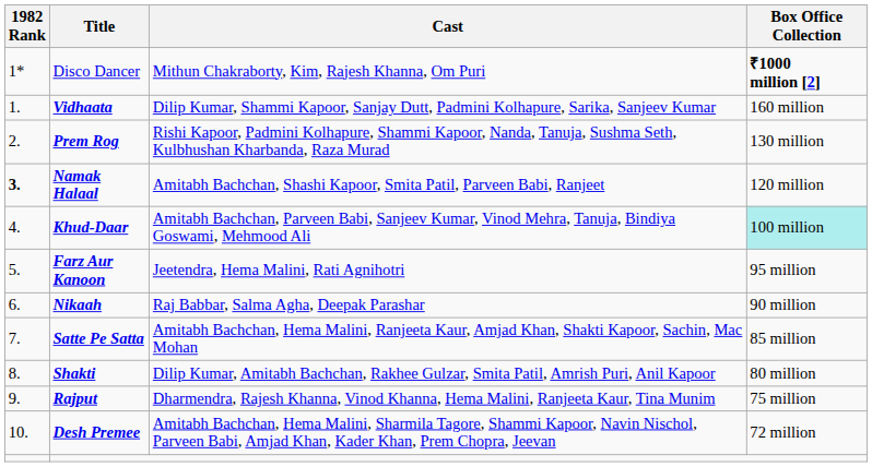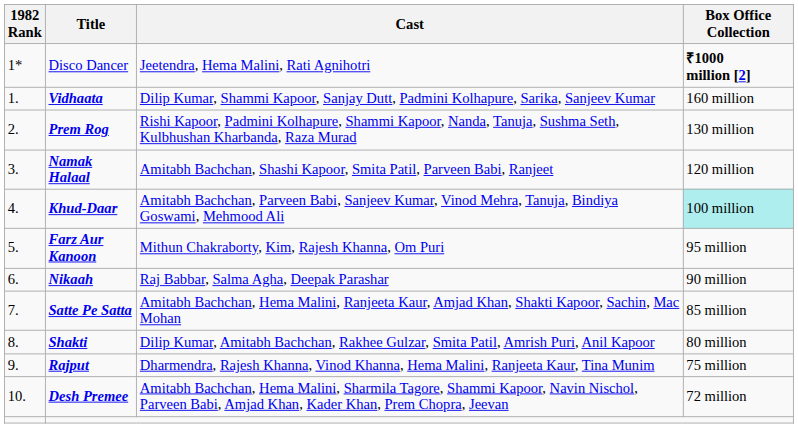 <table class="wikitable">
 <tr>
 <th>1982<br>Rank</th>
 <th>Title</th>
 <th>Cast</th>
 <th>Box Office Collection</th>
 </tr>
 <tr>
 <td>1*</td>
 <td><a href='#'>Disco Dancer</a></td>
-<td><a href='#'>Mithun Chakraborty</a>, <a href='#'>Kim</a>, <a href='#'>Rajesh Khanna</a>, <a href='#'>Om Puri</a></td>
+<td><a href='#'>Jeetendra</a>, <a href='#'>Hema Malini</a>, <a href='#'>Rati Agnihotri</a></td>
 <td><strong>₹1000<br>million [<a href='#'>2</a>]</strong></td>
 </tr>
 <tr>
 <td>1.</td>
 <td><strong><em><a href='#'>Vidhaata</a></em></strong></td>
 <td><a href='#'>Dilip Kumar</a>, <a href='#'>Shammi Kapoor</a>, <a href='#'>Sanjay Dutt</a>, <a href='#'>Padmini Kolhapure</a>, <a href='#'>Sarika</a>, <a href='#'>Sanjeev Kumar</a></td>
 <td>160 million</td>
 </tr>
 <tr>
 <td>2.</td>
 <td><strong><em><a href='#'>Prem Rog</a></em></strong></td>
 <td><a href='#'>Rishi Kapoor</a>, <a href='#'>Padmini Kolhapure</a>, <a href='#'>Shammi Kapoor</a>, <a href='#'>Nanda</a>, <a href='#'>Tanuja</a>, <a href='#'>Sushma Seth</a>, <a href='#'>Kulbhushan Kharbanda</a>, <a href='#'>Raza Murad</a></td>
 <td>130 million</td>
 </tr>
 <tr>
-<td><strong>3.</strong></td>
+<td>3.</td>
 <td><strong><em><a href='#'>Namak Halaal</a></em></strong></td>
 <td><a href='#'>Amitabh Bachchan</a>, <a href='#'>Shashi Kapoor</a>, <a href='#'>Smita Patil</a>, <a href='#'>Parveen Babi</a>, <a href='#'>Ranjeet</a></td>
 <td>120 million</td>
 </tr>
 <tr>
 <td>4.</td>
 <td><strong><em><a href='#'>Khud-Daar</a></em></strong></td>
 <td><a href='#'>Amitabh Bachchan</a>, <a href='#'>Parveen Babi</a>, <a href='#'>Sanjeev Kumar</a>, <a href='#'>Vinod Mehra</a>, <a href='#'>Tanuja</a>, <a href='#'>Bindiya Goswami</a>, <a href='#'>Mehmood Ali</a></td>
 <td style="background: paleturquoise;">100 million</td>
 </tr>
 <tr>
 <td>5.</td>
 <td><strong><em><a href='#'>Farz Aur Kanoon</a></em></strong></td>
-<td><a href='#'>Jeetendra</a>, <a href='#'>Hema Malini</a>, <a href='#'>Rati Agnihotri</a></td>
+<td><a href='#'>Mithun Chakraborty</a>, <a href='#'>Kim</a>, <a href='#'>Rajesh Khanna</a>, <a href='#'>Om Puri</a></td>
 <td>95 million</td>
 </tr>
 <tr>
 <td>6.</td>
 <td><strong><em><a href='#'>Nikaah</a></em></strong></td>
 <td><a href='#'>Raj Babbar</a>, <a href='#'>Salma Agha</a>, <a href='#'>Deepak Parashar</a></td>
 <td>90 million</td>
 </tr>
 <tr>
 <td>7.</td>
 <td><strong><em><a href='#'>Satte Pe Satta</a></em></strong></td>
 <td><a href='#'>Amitabh Bachchan</a>, <a href='#'>Hema Malini</a>, <a href='#'>Ranjeeta Kaur</a>, <a href='#'>Amjad Khan</a>, <a href='#'>Shakti Kapoor</a>, <a href='#'>Sachin</a>, <a href='#'>Mac Mohan</a></td>
 <td>85 million</td>
 </tr>
 <tr>
 <td>8.</td>
 <td><strong><em><a href='#'>Shakti</a></em></strong></td>
 <td><a href='#'>Dilip Kumar</a>, <a href='#'>Amitabh Bachchan</a>, <a href='#'>Rakhee Gulzar</a>, <a href='#'>Smita Patil</a>, <a href='#'>Amrish Puri</a>, <a href='#'>Anil Kapoor</a></td>
 <td>80 million</td>
 </tr>
 <tr>
 <td>9.</td>
 <td><strong><em><a href='#'>Rajput</a></em></strong></td>
 <td><a href='#'>Dharmendra</a>, <a href='#'>Rajesh Khanna</a>, <a href='#'>Vinod Khanna</a>, <a href='#'>Hema Malini</a>, <a href='#'>Ranjeeta Kaur</a>, <a href='#'>Tina Munim</a></td>
 <td>75 million</td>
 </tr>
 <tr>
 <td>10.</td>
 <td><strong><em><a href='#'>Desh Premee</a></em></strong></td>
 <td><a href='#'>Amitabh Bachchan</a>, <a href='#'>Hema Malini</a>, <a href='#'>Sharmila Tagore</a>, <a href='#'>Shammi Kapoor</a>, <a href='#'>Navin Nischol</a>, <a href='#'>Parveen Babi</a>, <a href='#'>Amjad Khan</a>, <a href='#'>Kader Khan</a>, <a href='#'>Prem Chopra</a>, <a href='#'>Jeevan</a></td>
 <td>72 million</td>
 </tr>
 <tr>
 <td></td>
 </tr>
 </table>
